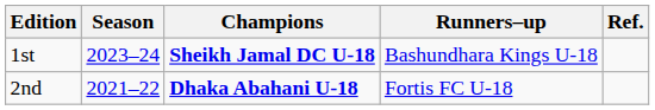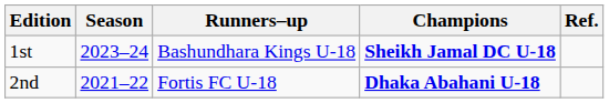 <table class="wikitable">
 <tr>
 <th>Edition</th>
 <th>Season</th>
+<th>Runners–up</th>
 <th>Champions</th>
-<th>Runners–up</th>
 <th>Ref.</th>
 </tr>
 <tr>
 <td>1st</td>
 <td><a href='#'>2023–24</a></td>
+<td><a href='#'>Bashundhara Kings U-18</a></td>
 <td><strong><a href='#'>Sheikh Jamal DC U-18</a></strong></td>
-<td><a href='#'>Bashundhara Kings U-18</a></td>
 <td></td>
 </tr>
 <tr>
 <td>2nd</td>
 <td><a href='#'>2021–22</a></td>
+<td><a href='#'>Fortis FC U-18</a></td>
 <td><strong><a href='#'>Dhaka Abahani U-18</a></strong></td>
-<td><a href='#'>Fortis FC U-18</a></td>
 <td></td>
 </tr>
 </table>
